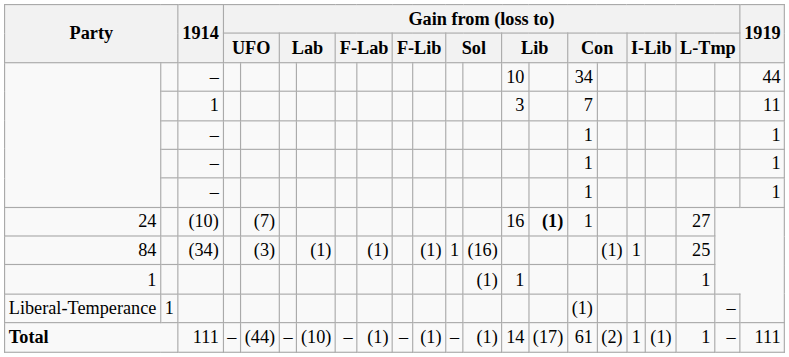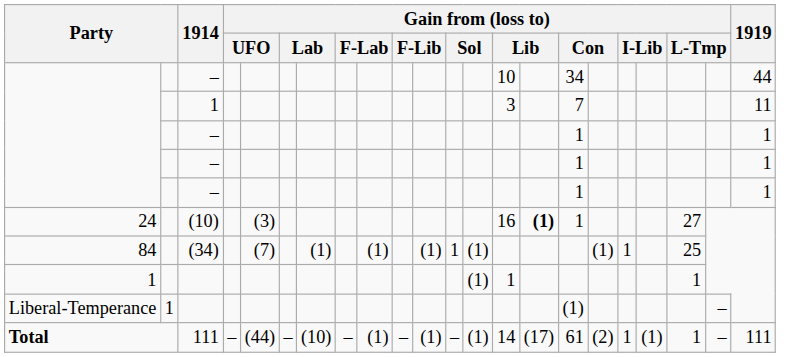 <table class="wikitable" style="text-align:right">
 <tr>
 <th rowspan="2" colspan="2">Party</th>
 <th rowspan="2" style="width:1em;">1914</th>
 <th colspan="18">Gain from (loss to)</th>
 <th rowspan="2" style="width:1em;">1919</th>
 </tr>
 <tr>
 <th colspan="2">UFO</th>
 <th colspan="2">Lab</th>
 <th colspan="2">F-Lab</th>
 <th colspan="2">F-Lib</th>
 <th colspan="2">Sol</th>
 <th colspan="2">Lib</th>
 <th colspan="2">Con</th>
 <th colspan="2">I-Lib</th>
 <th colspan="2">L-Tmp</th>
 </tr>
 <tr>
 <td rowspan="5" > </td>
 <td style="text-align:left;"></td>
 <td>–</td>
 <td></td>
 <td></td>
 <td></td>
 <td></td>
 <td></td>
 <td></td>
 <td></td>
 <td></td>
 <td></td>
 <td></td>
 <td>10</td>
 <td></td>
 <td>34</td>
 <td></td>
 <td></td>
 <td></td>
 <td></td>
 <td></td>
 <td>44</td>
 </tr>
 <tr>
 <td style="text-align:left;"></td>
 <td>1</td>
 <td></td>
 <td></td>
 <td></td>
 <td></td>
 <td></td>
 <td></td>
 <td></td>
 <td></td>
 <td></td>
 <td></td>
 <td>3</td>
 <td></td>
 <td>7</td>
 <td></td>
 <td></td>
 <td></td>
 <td></td>
 <td></td>
 <td>11</td>
 </tr>
 <tr>
 <td style="text-align:left;"></td>
 <td>–</td>
 <td></td>
 <td></td>
 <td></td>
 <td></td>
 <td></td>
 <td></td>
 <td></td>
 <td></td>
 <td></td>
 <td></td>
 <td></td>
 <td></td>
 <td>1</td>
 <td></td>
 <td></td>
 <td></td>
 <td></td>
 <td></td>
 <td>1</td>
 </tr>
 <tr>
 <td style="text-align:left;"></td>
 <td>–</td>
 <td></td>
 <td></td>
 <td></td>
 <td></td>
 <td></td>
 <td></td>
 <td></td>
 <td></td>
 <td></td>
 <td></td>
 <td></td>
 <td></td>
 <td>1</td>
 <td></td>
 <td></td>
 <td></td>
 <td></td>
 <td></td>
 <td>1</td>
 </tr>
 <tr>
 <td style="text-align:left;"></td>
 <td>–</td>
 <td></td>
 <td></td>
 <td></td>
 <td></td>
 <td></td>
 <td></td>
 <td></td>
 <td></td>
 <td></td>
 <td></td>
 <td></td>
 <td></td>
 <td>1</td>
 <td></td>
 <td></td>
 <td></td>
 <td></td>
 <td></td>
 <td>1</td>
 </tr>
 <tr>
 <td>24</td>
 <td></td>
 <td>(10)</td>
 <td></td>
-<td>(7)</td>
+<td>(3)</td>
 <td></td>
 <td></td>
 <td></td>
 <td></td>
 <td></td>
 <td></td>
 <td></td>
 <td></td>
 <td>16</td>
 <td><strong>(1)</strong></td>
 <td>1</td>
 <td></td>
 <td></td>
 <td></td>
 <td>27</td>
 </tr>
 <tr>
 <td>84</td>
 <td></td>
 <td>(34)</td>
 <td></td>
-<td>(3)</td>
+<td>(7)</td>
 <td></td>
 <td>(1)</td>
 <td></td>
 <td>(1)</td>
 <td></td>
 <td>(1)</td>
 <td>1</td>
-<td>(16)</td>
+<td>(1)</td>
 <td></td>
 <td></td>
 <td></td>
 <td>(1)</td>
 <td>1</td>
 <td></td>
 <td>25</td>
 </tr>
 <tr>
 <td>1</td>
 <td></td>
 <td></td>
 <td></td>
 <td></td>
 <td></td>
 <td></td>
 <td></td>
 <td></td>
 <td></td>
 <td></td>
 <td></td>
 <td>(1)</td>
 <td>1</td>
 <td></td>
 <td></td>
 <td></td>
 <td></td>
 <td></td>
 <td>1</td>
 </tr>
 <tr>
 <td style="text-align:left;">Liberal-Temperance</td>
 <td>1</td>
 <td></td>
 <td></td>
 <td></td>
 <td></td>
 <td></td>
 <td></td>
 <td></td>
 <td></td>
 <td></td>
 <td></td>
 <td></td>
 <td></td>
 <td></td>
 <td>(1)</td>
 <td></td>
 <td></td>
 <td></td>
 <td></td>
 <td>–</td>
 </tr>
 <tr>
 <td colspan="2" style="text-align:left;"><strong>Total</strong></td>
 <td>111</td>
 <td>–</td>
 <td>(44)</td>
 <td>–</td>
 <td>(10)</td>
 <td>–</td>
 <td>(1)</td>
 <td>–</td>
 <td>(1)</td>
 <td>–</td>
 <td>(1)</td>
 <td>14</td>
 <td>(17)</td>
 <td>61</td>
 <td>(2)</td>
 <td>1</td>
 <td>(1)</td>
 <td>1</td>
 <td>–</td>
 <td>111</td>
 </tr>
 </table>
